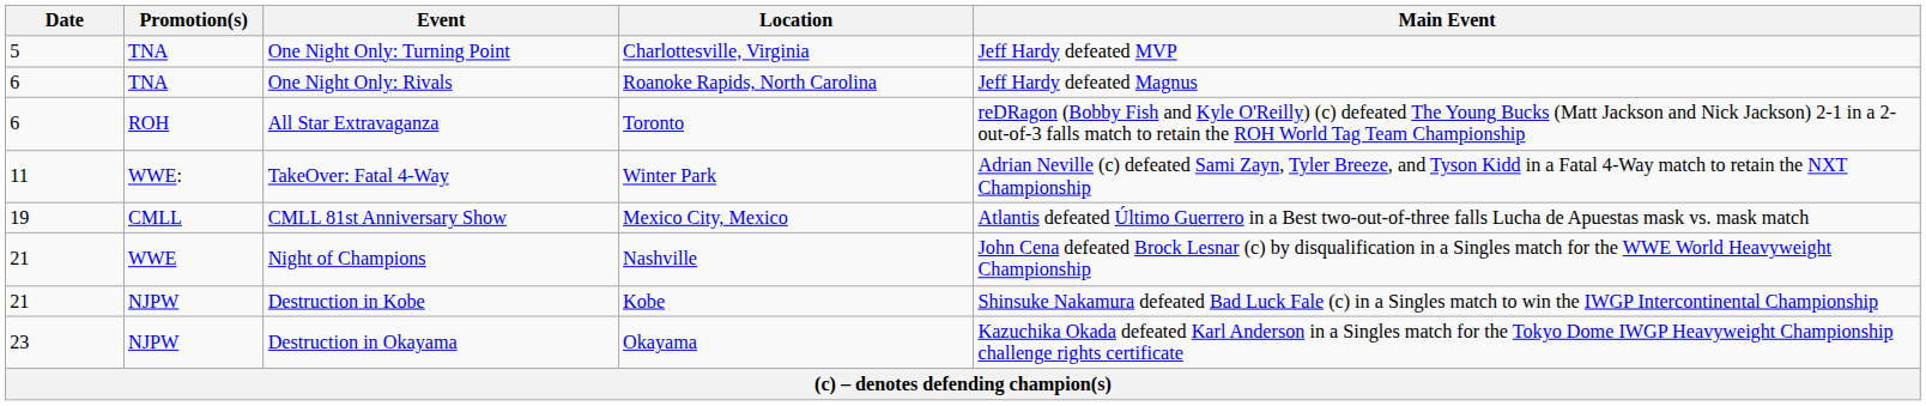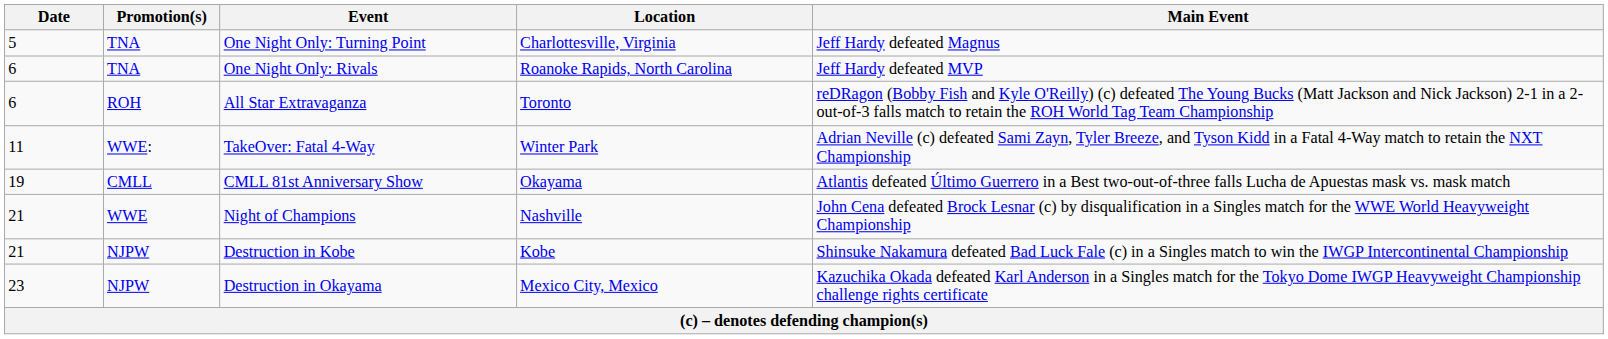 <table class="wikitable" style="width:100%;">
 <tr>
 <th width=5%>Date</th>
 <th width=5%>Promotion(s)</th>
 <th width=15%>Event</th>
 <th width=15%>Location</th>
 <th width=40%>Main Event</th>
 </tr>
 <tr>
 <td>5</td>
 <td><a href='#'>TNA</a></td>
 <td><a href='#'>One Night Only: Turning Point</a></td>
 <td><a href='#'>Charlottesville, Virginia</a></td>
-<td><a href='#'>Jeff Hardy</a> defeated <a href='#'>MVP</a></td>
+<td><a href='#'>Jeff Hardy</a> defeated <a href='#'>Magnus</a></td>
 </tr>
 <tr>
 <td>6</td>
 <td><a href='#'>TNA</a></td>
 <td><a href='#'>One Night Only: Rivals</a></td>
 <td><a href='#'>Roanoke Rapids, North Carolina</a></td>
-<td><a href='#'>Jeff Hardy</a> defeated <a href='#'>Magnus</a></td>
+<td><a href='#'>Jeff Hardy</a> defeated <a href='#'>MVP</a></td>
 </tr>
 <tr>
 <td>6</td>
 <td><a href='#'>ROH</a></td>
 <td><a href='#'>All Star Extravaganza</a></td>
 <td><a href='#'>Toronto</a></td>
 <td><a href='#'>reDRagon</a> (<a href='#'>Bobby Fish</a> and <a href='#'>Kyle O'Reilly</a>) (c) defeated <a href='#'>The Young Bucks</a> (Matt Jackson and Nick Jackson) 2-1 in a 2-out-of-3 falls match to retain the <a href='#'>ROH World Tag Team Championship</a></td>
 </tr>
 <tr>
 <td>11</td>
 <td><a href='#'>WWE</a>:<br></td>
 <td><a href='#'>TakeOver: Fatal 4-Way</a></td>
 <td><a href='#'>Winter Park</a></td>
 <td><a href='#'>Adrian Neville</a> (c) defeated <a href='#'>Sami Zayn</a>, <a href='#'>Tyler Breeze</a>, and <a href='#'>Tyson Kidd</a> in a Fatal 4-Way match to retain the <a href='#'>NXT Championship</a></td>
 </tr>
 <tr>
 <td>19</td>
 <td><a href='#'>CMLL</a></td>
 <td><a href='#'>CMLL 81st Anniversary Show</a></td>
-<td><a href='#'>Mexico City, Mexico</a></td>
+<td><a href='#'>Okayama</a></td>
 <td><a href='#'>Atlantis</a> defeated <a href='#'>Último Guerrero</a> in a Best two-out-of-three falls Lucha de Apuestas mask vs. mask match</td>
 </tr>
 <tr>
 <td>21</td>
 <td><a href='#'>WWE</a></td>
 <td><a href='#'>Night of Champions</a></td>
 <td><a href='#'>Nashville</a></td>
 <td><a href='#'>John Cena</a> defeated <a href='#'>Brock Lesnar</a> (c) by disqualification in a Singles match for the <a href='#'>WWE World Heavyweight Championship</a></td>
 </tr>
 <tr>
 <td>21</td>
 <td><a href='#'>NJPW</a></td>
 <td><a href='#'>Destruction in Kobe</a></td>
 <td><a href='#'>Kobe</a></td>
 <td><a href='#'>Shinsuke Nakamura</a> defeated <a href='#'>Bad Luck Fale</a> (c) in a Singles match to win the <a href='#'>IWGP Intercontinental Championship</a></td>
 </tr>
 <tr>
 <td>23</td>
 <td><a href='#'>NJPW</a></td>
 <td><a href='#'>Destruction in Okayama</a></td>
-<td><a href='#'>Okayama</a></td>
+<td><a href='#'>Mexico City, Mexico</a></td>
 <td><a href='#'>Kazuchika Okada</a> defeated <a href='#'>Karl Anderson</a> in a Singles match for the <a href='#'>Tokyo Dome IWGP Heavyweight Championship challenge rights certificate</a></td>
 </tr>
 <tr>
 <th colspan="6">(c) – denotes defending champion(s)</th>
 </tr>
 </table>
